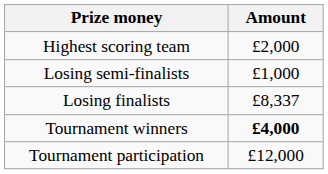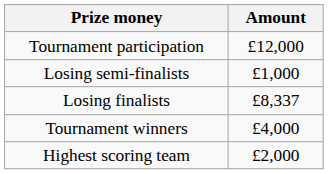 <table class="wikitable" style="text-align:center;">
 <tr>
 <th width=200>Prize money</th>
 <th width=80>Amount</th>
 </tr>
 <tr>
-<td>Highest scoring team</td>
-<td>£2,000</td>
+<td>Tournament participation</td>
+<td>£12,000</td>
 </tr>
 <tr>
 <td>Losing semi-finalists</td>
 <td>£1,000</td>
 </tr>
 <tr>
 <td>Losing finalists</td>
 <td>£8,337</td>
 </tr>
 <tr>
 <td>Tournament winners</td>
-<td><strong>£4,000</strong></td>
+<td>£4,000</td>
 </tr>
 <tr>
-<td>Tournament participation</td>
-<td>£12,000</td>
+<td>Highest scoring team</td>
+<td>£2,000</td>
 </tr>
 </table>
